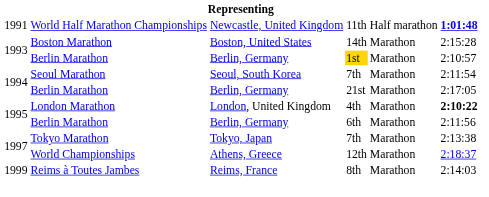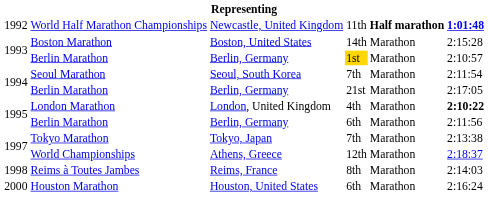 <table>
 <tr>
 <th colspan="6">Representing </th>
 </tr>
 <tr>
-<td>1991</td>
+<td>1992</td>
 <td><a href='#'>World Half Marathon Championships</a></td>
 <td><a href='#'>Newcastle, United Kingdom</a></td>
 <td>11th</td>
-<td>Half marathon</td>
+<td><strong>Half marathon</strong></td>
 <td><strong><a href='#'>1:01:48</a></strong></td>
 </tr>
 <tr>
 <td rowspan=2>1993</td>
 <td><a href='#'>Boston Marathon</a></td>
 <td><a href='#'>Boston, United States</a></td>
 <td>14th</td>
 <td>Marathon</td>
 <td>2:15:28</td>
 </tr>
 <tr>
 <td><a href='#'>Berlin Marathon</a></td>
 <td><a href='#'>Berlin, Germany</a></td>
 <td bgcolor="gold">1st</td>
 <td>Marathon</td>
 <td>2:10:57</td>
 </tr>
 <tr>
 <td rowspan=2>1994</td>
 <td><a href='#'>Seoul Marathon</a></td>
 <td><a href='#'>Seoul, South Korea</a></td>
 <td>7th</td>
 <td>Marathon</td>
 <td>2:11:54</td>
 </tr>
 <tr>
 <td><a href='#'>Berlin Marathon</a></td>
 <td><a href='#'>Berlin, Germany</a></td>
 <td>21st</td>
 <td>Marathon</td>
 <td>2:17:05</td>
 </tr>
 <tr>
 <td rowspan=2>1995</td>
 <td><a href='#'>London Marathon</a></td>
 <td><a href='#'>London</a>, United Kingdom</td>
 <td>4th</td>
 <td>Marathon</td>
 <td><strong>2:10:22</strong></td>
 </tr>
 <tr>
 <td><a href='#'>Berlin Marathon</a></td>
 <td><a href='#'>Berlin, Germany</a></td>
 <td>6th</td>
 <td>Marathon</td>
 <td>2:11:56</td>
 </tr>
 <tr>
 <td rowspan=2>1997</td>
 <td><a href='#'>Tokyo Marathon</a></td>
 <td><a href='#'>Tokyo, Japan</a></td>
 <td>7th</td>
 <td>Marathon</td>
 <td>2:13:38</td>
 </tr>
 <tr>
 <td><a href='#'>World Championships</a></td>
 <td><a href='#'>Athens, Greece</a></td>
 <td>12th</td>
 <td>Marathon</td>
 <td><a href='#'>2:18:37</a></td>
 </tr>
 <tr>
-<td>1999</td>
+<td>1998</td>
 <td><a href='#'>Reims à Toutes Jambes</a></td>
 <td><a href='#'>Reims, France</a></td>
 <td>8th</td>
 <td>Marathon</td>
 <td>2:14:03</td>
 </tr>
+<tr>
+<td>2000</td>
+<td><a href='#'>Houston Marathon</a></td>
+<td><a href='#'>Houston, United States</a></td>
+<td>6th</td>
+<td>Marathon</td>
+<td>2:16:24</td>
+</tr>
 </table>
